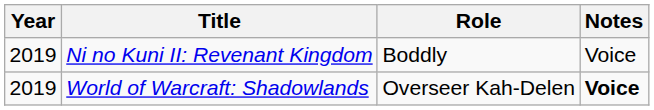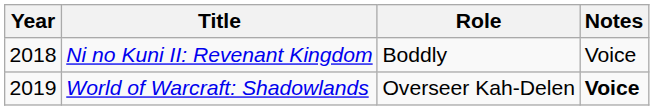 <table class="wikitable sortable">
 <tr>
 <th>Year</th>
 <th>Title</th>
 <th>Role</th>
 <th>Notes</th>
 </tr>
 <tr>
-<td>2019</td>
+<td>2018</td>
 <td><em><a href='#'>Ni no Kuni II: Revenant Kingdom</a></em></td>
 <td>Boddly</td>
 <td>Voice</td>
 </tr>
 <tr>
 <td>2019</td>
 <td><em><a href='#'>World of Warcraft: Shadowlands</a></em></td>
 <td>Overseer Kah-Delen</td>
 <td><strong>Voice</strong></td>
 </tr>
 </table>
